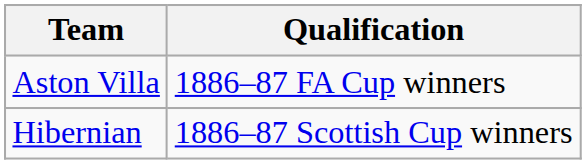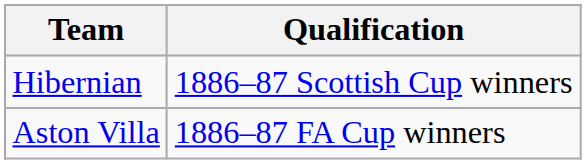 <table class="wikitable">
 <tr>
 <th>Team</th>
 <th>Qualification</th>
 </tr>
 <tr>
+<td> <a href='#'>Hibernian</a></td>
+<td><a href='#'>1886–87 Scottish Cup</a> winners</td>
+</tr>
+<tr>
 <td> <a href='#'>Aston Villa</a></td>
 <td><a href='#'>1886–87 FA Cup</a> winners</td>
 </tr>
-<tr>
-<td> <a href='#'>Hibernian</a></td>
-<td><a href='#'>1886–87 Scottish Cup</a> winners</td>
-</tr>
 </table>
